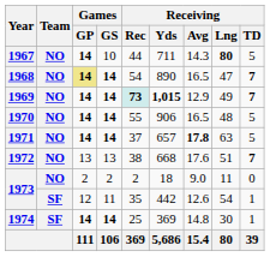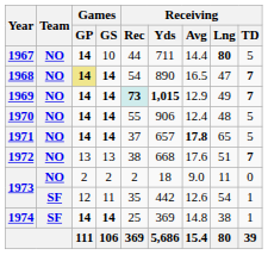 <table class="wikitable" style="text-align:center;">
 <tr>
 <th rowspan="2">Year</th>
 <th rowspan="2">Team</th>
 <th colspan="2">Games</th>
 <th colspan="5">Receiving</th>
 </tr>
 <tr>
 <th>GP</th>
 <th>GS</th>
 <th>Rec</th>
 <th>Yds</th>
 <th>Avg</th>
 <th>Lng</th>
 <th>TD</th>
 </tr>
 <tr>
 <th><a href='#'>1967</a></th>
 <th><a href='#'>NO</a></th>
 <td><strong>14</strong></td>
 <td>10</td>
 <td>44</td>
 <td>711</td>
-<td>14.3</td>
+<td>14.4</td>
 <td><strong>80</strong></td>
 <td>5</td>
 </tr>
 <tr>
 <th><a href='#'>1968</a></th>
 <th><a href='#'>NO</a></th>
 <td style="background: khaki;"><strong>14</strong></td>
 <td><strong>14</strong></td>
 <td>54</td>
 <td>890</td>
 <td>16.5</td>
 <td>47</td>
 <td><strong>7</strong></td>
 </tr>
 <tr>
 <th><a href='#'>1969</a></th>
 <th><a href='#'>NO</a></th>
 <td><strong>14</strong></td>
 <td><strong>14</strong></td>
 <td style="background:#cfecec;"><strong>73</strong></td>
 <td><strong>1,015</strong></td>
 <td>12.9</td>
 <td>49</td>
 <td><strong>7</strong></td>
 </tr>
 <tr>
 <th><a href='#'>1970</a></th>
 <th><a href='#'>NO</a></th>
 <td><strong>14</strong></td>
 <td><strong>14</strong></td>
 <td>55</td>
 <td>906</td>
-<td>16.5</td>
+<td>12.4</td>
 <td>48</td>
 <td>5</td>
 </tr>
 <tr>
 <th><a href='#'>1971</a></th>
 <th><a href='#'>NO</a></th>
 <td><strong>14</strong></td>
 <td><strong>14</strong></td>
 <td>37</td>
 <td>657</td>
 <td><strong>17.8</strong></td>
-<td>63</td>
+<td>65</td>
 <td>5</td>
 </tr>
 <tr>
 <th><a href='#'>1972</a></th>
 <th><a href='#'>NO</a></th>
 <td>13</td>
 <td>13</td>
 <td>38</td>
 <td>668</td>
 <td>17.6</td>
 <td>51</td>
 <td><strong>7</strong></td>
 </tr>
 <tr>
 <th rowspan="2"><a href='#'>1973</a></th>
 <th><a href='#'>NO</a></th>
 <td>2</td>
 <td>2</td>
 <td>2</td>
 <td>18</td>
 <td>9.0</td>
 <td>11</td>
 <td>0</td>
 </tr>
 <tr>
 <th><a href='#'>SF</a></th>
 <td>12</td>
 <td>11</td>
 <td>35</td>
 <td>442</td>
 <td>12.6</td>
 <td>54</td>
 <td>1</td>
 </tr>
 <tr>
 <th><a href='#'>1974</a></th>
 <th><a href='#'>SF</a></th>
 <td><strong>14</strong></td>
 <td><strong>14</strong></td>
 <td>25</td>
 <td>369</td>
 <td>14.8</td>
-<td>30</td>
+<td>38</td>
 <td>1</td>
 </tr>
 <tr>
 <th colspan="2"></th>
 <th>111</th>
 <th>106</th>
 <th>369</th>
 <th>5,686</th>
 <th>15.4</th>
 <th>80</th>
 <th>39</th>
 </tr>
 </table>
